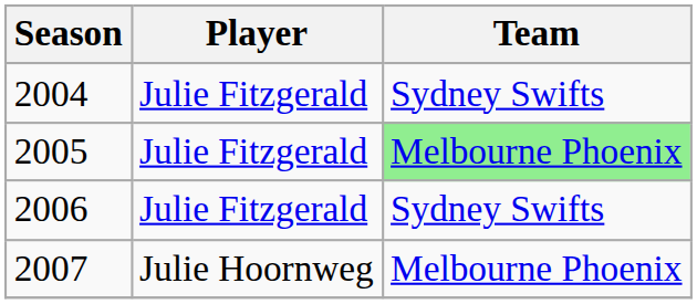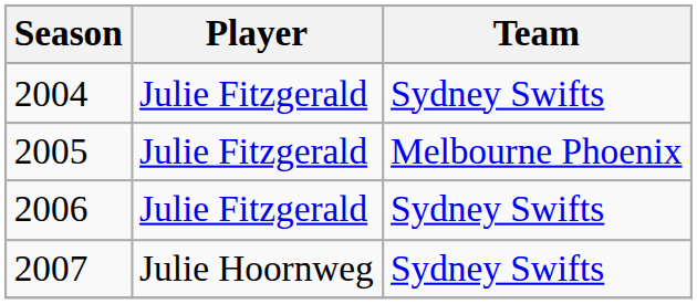 <table class="wikitable collapsible">
 <tr>
 <th>Season</th>
 <th>Player</th>
 <th>Team</th>
 </tr>
 <tr>
 <td>2004 </td>
 <td><a href='#'>Julie Fitzgerald</a></td>
 <td><a href='#'>Sydney Swifts</a></td>
 </tr>
 <tr>
 <td>2005 </td>
 <td><a href='#'>Julie Fitzgerald</a></td>
-<td style="background: lightgreen;"><a href='#'>Melbourne Phoenix</a></td>
+<td><a href='#'>Melbourne Phoenix</a></td>
 </tr>
 <tr>
 <td>2006 </td>
 <td><a href='#'>Julie Fitzgerald</a></td>
 <td><a href='#'>Sydney Swifts</a></td>
 </tr>
 <tr>
 <td>2007 </td>
 <td>Julie Hoornweg</td>
-<td><a href='#'>Melbourne Phoenix</a></td>
+<td><a href='#'>Sydney Swifts</a></td>
 </tr>
 <tr>
 </tr>
 </table>
